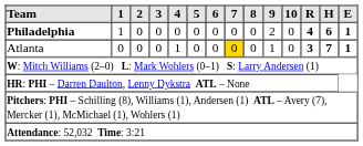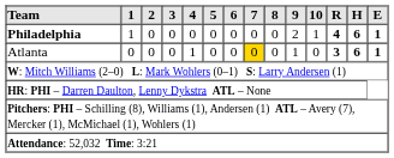 <table border=1 cellspacing=0 width=450 style="margin-left:3em;">
 <tr style="text-align:center; background-color:#e6e6e6;">
 <th align=left width=28%>Team</th>
 <th width=5%>1</th>
 <th width=5%>2</th>
 <th width=5%>3</th>
 <th width=5%>4</th>
 <th width=5%>5</th>
 <th width=5%>6</th>
 <th width=5%>7</th>
 <th width=5%>8</th>
 <th width=5%>9</th>
 <th width=5%>10</th>
 <th width=5%>R</th>
 <th width=5%>H</th>
 <th width=5%>E</th>
 </tr>
 <tr style="text-align:center;">
 <td align=left><strong>Philadelphia</strong></td>
 <td>1</td>
 <td>0</td>
 <td>0</td>
 <td>0</td>
 <td>0</td>
 <td>0</td>
 <td>0</td>
 <td>0</td>
 <td>2</td>
-<td>0</td>
+<td>1</td>
 <td><strong>4</strong></td>
 <td><strong>6</strong></td>
 <td><strong>1</strong></td>
 </tr>
 <tr style="text-align:center;">
 <td align=left>Atlanta</td>
 <td>0</td>
 <td>0</td>
 <td>0</td>
 <td>1</td>
 <td>0</td>
 <td>0</td>
 <td style="background: gold;">0</td>
 <td>0</td>
 <td>1</td>
 <td>0</td>
 <td><strong>3</strong></td>
-<td><strong>7</strong></td>
+<td><strong>6</strong></td>
 <td><strong>1</strong></td>
 </tr>
 <tr style="text-align:left;">
 <td colspan=15><small><strong>W</strong>: <a href='#'>Mitch Williams</a> (2–0)   <strong>L</strong>: <a href='#'>Mark Wohlers</a> (0–1)   <strong>S</strong>: <a href='#'>Larry Andersen</a> (1)</small></td>
 </tr>
 <tr style="text-align:left;">
 <td colspan=13><small><strong>HR</strong>: <strong>PHI</strong> – <a href='#'>Darren Daulton</a>, <a href='#'>Lenny Dykstra</a>  <strong>ATL</strong> – None</small></td>
 </tr>
 <tr style="text-align:left;">
 <td colspan=15><small><strong>Pitchers</strong>: <strong>PHI</strong> – Schilling (8), Williams (1), Andersen (1)  <strong>ATL</strong> – Avery (7), Mercker (1), McMichael (1), Wohlers (1) </small></td>
 </tr>
 <tr style="text-align:left;">
 <td colspan=15><small><strong>Attendance</strong>: 52,032  <strong>Time</strong>: 3:21</small></td>
 </tr>
 </table>
